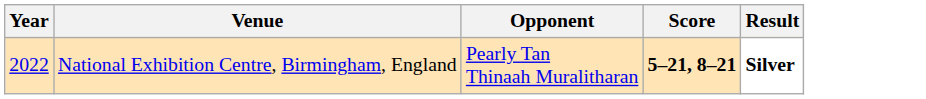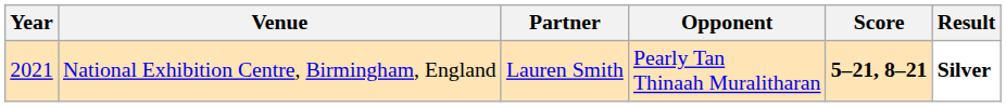 <table class="sortable wikitable" style="font-size: 90%;">
 <tr>
 <th>Year</th>
 <th>Venue</th>
+<th>Partner</th>
 <th>Opponent</th>
 <th>Score</th>
 <th>Result</th>
 </tr>
 <tr style="background:#FFE4B5">
-<td align="center"><a href='#'>2022</a></td>
+<td align="center"><a href='#'>2021</a></td>
 <td align="left"><a href='#'>National Exhibition Centre</a>, <a href='#'>Birmingham</a>, England</td>
+<td align="left"> <a href='#'>Lauren Smith</a></td>
 <td align="left"> <a href='#'>Pearly Tan</a><br> <a href='#'>Thinaah Muralitharan</a></td>
 <td align="left"><strong>5–21, 8–21</strong></td>
 <td style="text-align:left; background:white"> <strong>Silver</strong></td>
 </tr>
 </table>
